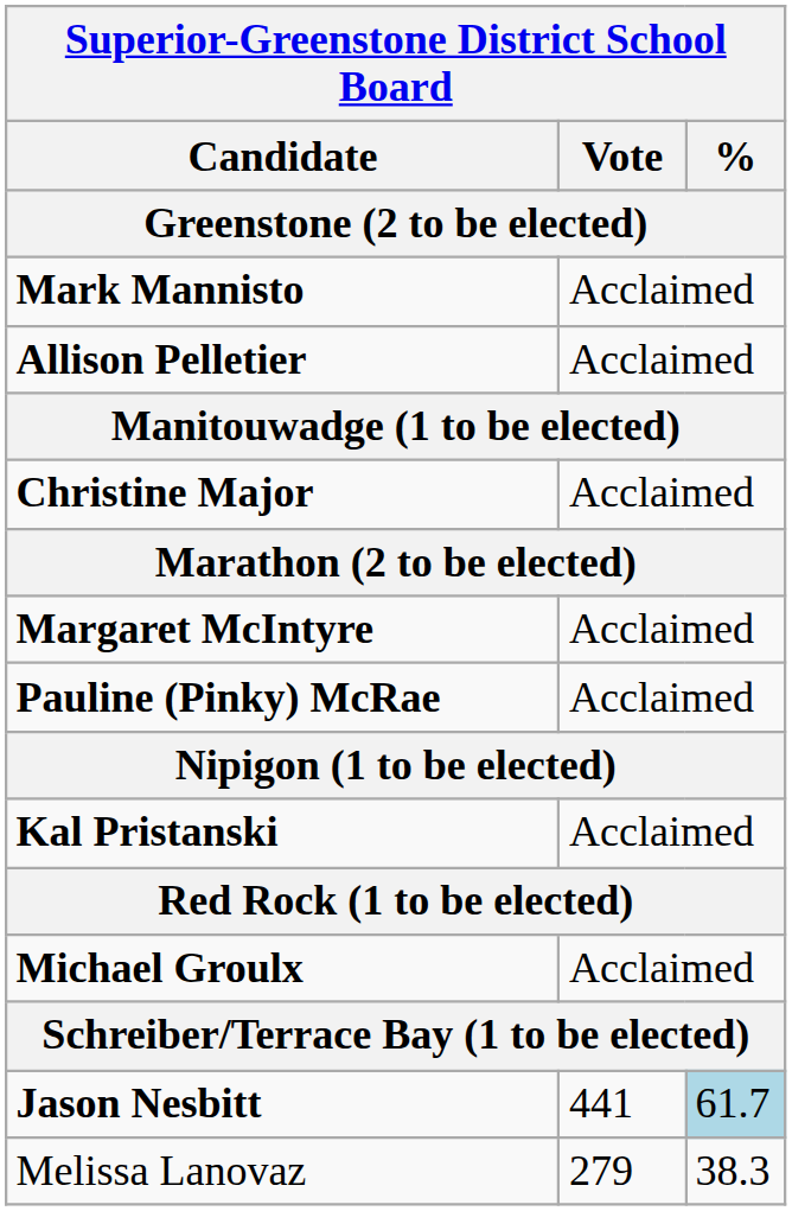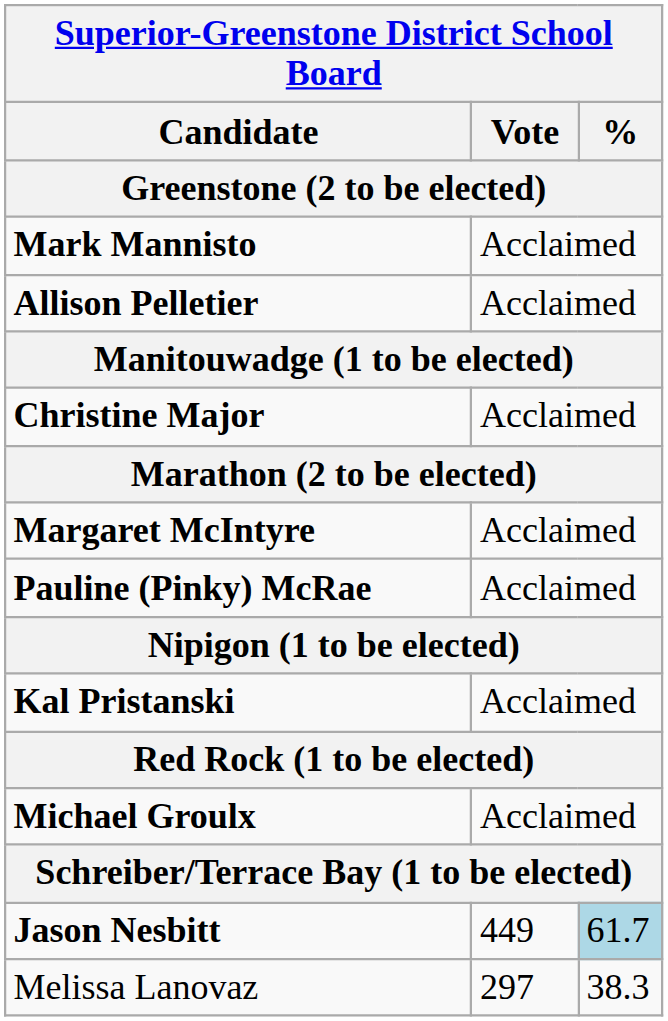 <table class="wikitable">
 <tr>
 <th colspan="3"><strong><a href='#'>Superior-Greenstone District School Board</a></strong></th>
 </tr>
 <tr>
 <th bgcolor="#DDDDFF" width="200px">Candidate</th>
 <th bgcolor="#DDDDFF" width="40px">Vote</th>
 <th bgcolor="#DDDDFF" width="30px">%</th>
 </tr>
 <tr>
 <th colspan="3">Greenstone (2 to be elected)</th>
 </tr>
 <tr>
 <td><strong>Mark Mannisto</strong></td>
 <td colspan="2">Acclaimed</td>
 </tr>
 <tr>
 <td><strong>Allison Pelletier</strong></td>
 <td colspan="2">Acclaimed</td>
 </tr>
 <tr>
 <th colspan="3">Manitouwadge (1 to be elected)</th>
 </tr>
 <tr>
 <td><strong>Christine Major</strong></td>
 <td colspan="2">Acclaimed</td>
 </tr>
 <tr>
 <th colspan="3">Marathon (2 to be elected)</th>
 </tr>
 <tr>
 <td><strong>Margaret McIntyre</strong></td>
 <td colspan="2">Acclaimed</td>
 </tr>
 <tr>
 <td><strong>Pauline (Pinky) McRae</strong></td>
 <td colspan="2">Acclaimed</td>
 </tr>
 <tr>
 <th colspan="3">Nipigon (1 to be elected)</th>
 </tr>
 <tr>
 <td><strong>Kal Pristanski</strong></td>
 <td colspan="2">Acclaimed</td>
 </tr>
 <tr>
 <th colspan="3">Red Rock (1 to be elected)</th>
 </tr>
 <tr>
 <td><strong>Michael Groulx</strong></td>
 <td colspan="2">Acclaimed</td>
 </tr>
 <tr>
 <th colspan="3">Schreiber/Terrace Bay (1 to be elected)</th>
 </tr>
 <tr>
 <td><strong>Jason Nesbitt</strong></td>
-<td>441</td>
+<td>449</td>
 <td style="background: lightblue;">61.7</td>
 </tr>
 <tr>
 <td>Melissa Lanovaz</td>
-<td>279</td>
+<td>297</td>
 <td>38.3</td>
 </tr>
 </table>
